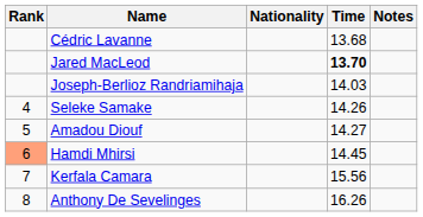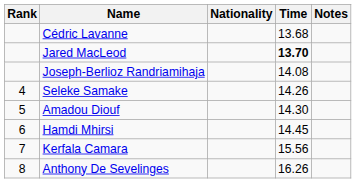 <table class="wikitable sortable" style="text-align:center;font-size:95%">
 <tr>
 <th>Rank</th>
 <th>Name</th>
 <th>Nationality</th>
 <th>Time</th>
 <th>Notes</th>
 </tr>
 <tr>
 <td></td>
 <td align=left><a href='#'>Cédric Lavanne</a></td>
 <td align=left></td>
 <td>13.68</td>
 <td></td>
 </tr>
 <tr>
 <td></td>
 <td align=left><a href='#'>Jared MacLeod</a></td>
 <td align=left></td>
 <td><strong>13.70</strong></td>
 <td></td>
 </tr>
 <tr>
 <td></td>
 <td align=left><a href='#'>Joseph-Berlioz Randriamihaja</a></td>
 <td align=left></td>
-<td>14.03</td>
+<td>14.08</td>
 <td></td>
 </tr>
 <tr>
 <td>4</td>
 <td align=left><a href='#'>Seleke Samake</a></td>
 <td align=left></td>
 <td>14.26</td>
 <td></td>
 </tr>
 <tr>
 <td>5</td>
 <td align=left><a href='#'>Amadou Diouf</a></td>
 <td align=left></td>
-<td>14.27</td>
+<td>14.30</td>
 <td></td>
 </tr>
 <tr>
-<td style="background: lightsalmon;">6</td>
+<td>6</td>
 <td align=left><a href='#'>Hamdi Mhirsi</a></td>
 <td align=left></td>
 <td>14.45</td>
 <td></td>
 </tr>
 <tr>
 <td>7</td>
 <td align=left><a href='#'>Kerfala Camara</a></td>
 <td align=left></td>
 <td>15.56</td>
 <td></td>
 </tr>
 <tr>
 <td>8</td>
 <td align=left><a href='#'>Anthony De Sevelinges</a></td>
 <td align=left></td>
 <td>16.26</td>
 <td></td>
 </tr>
 </table>
